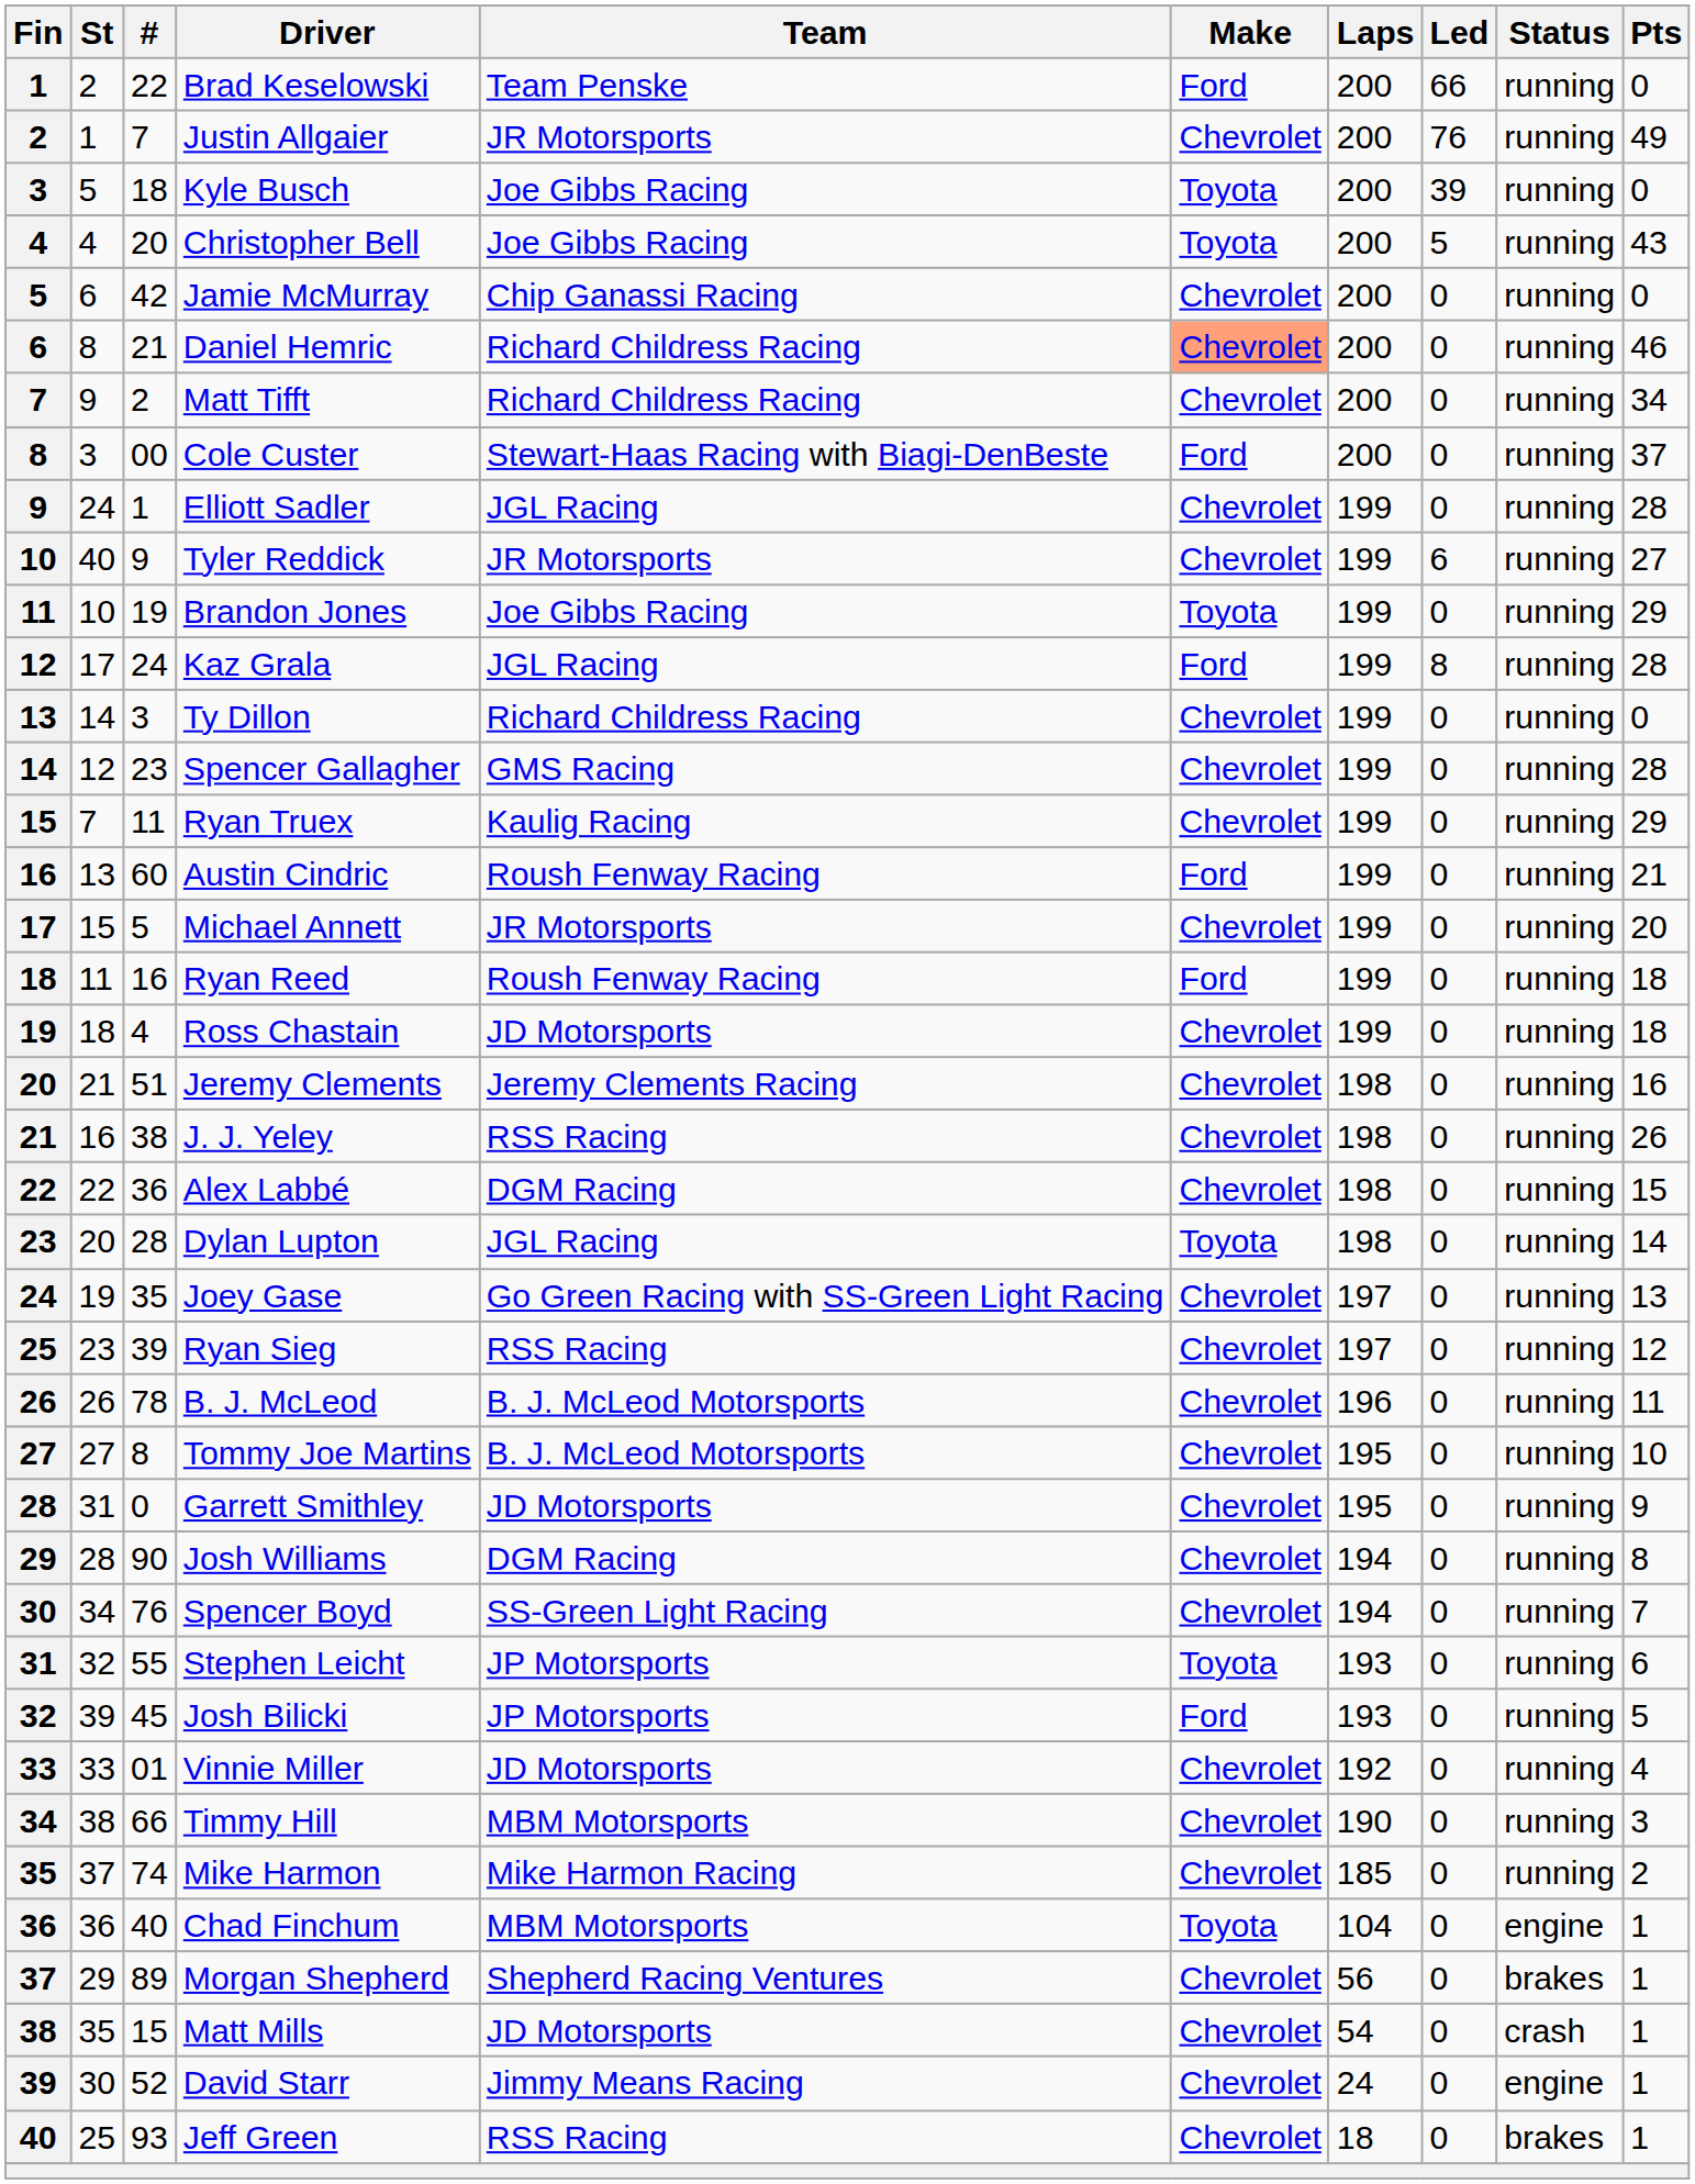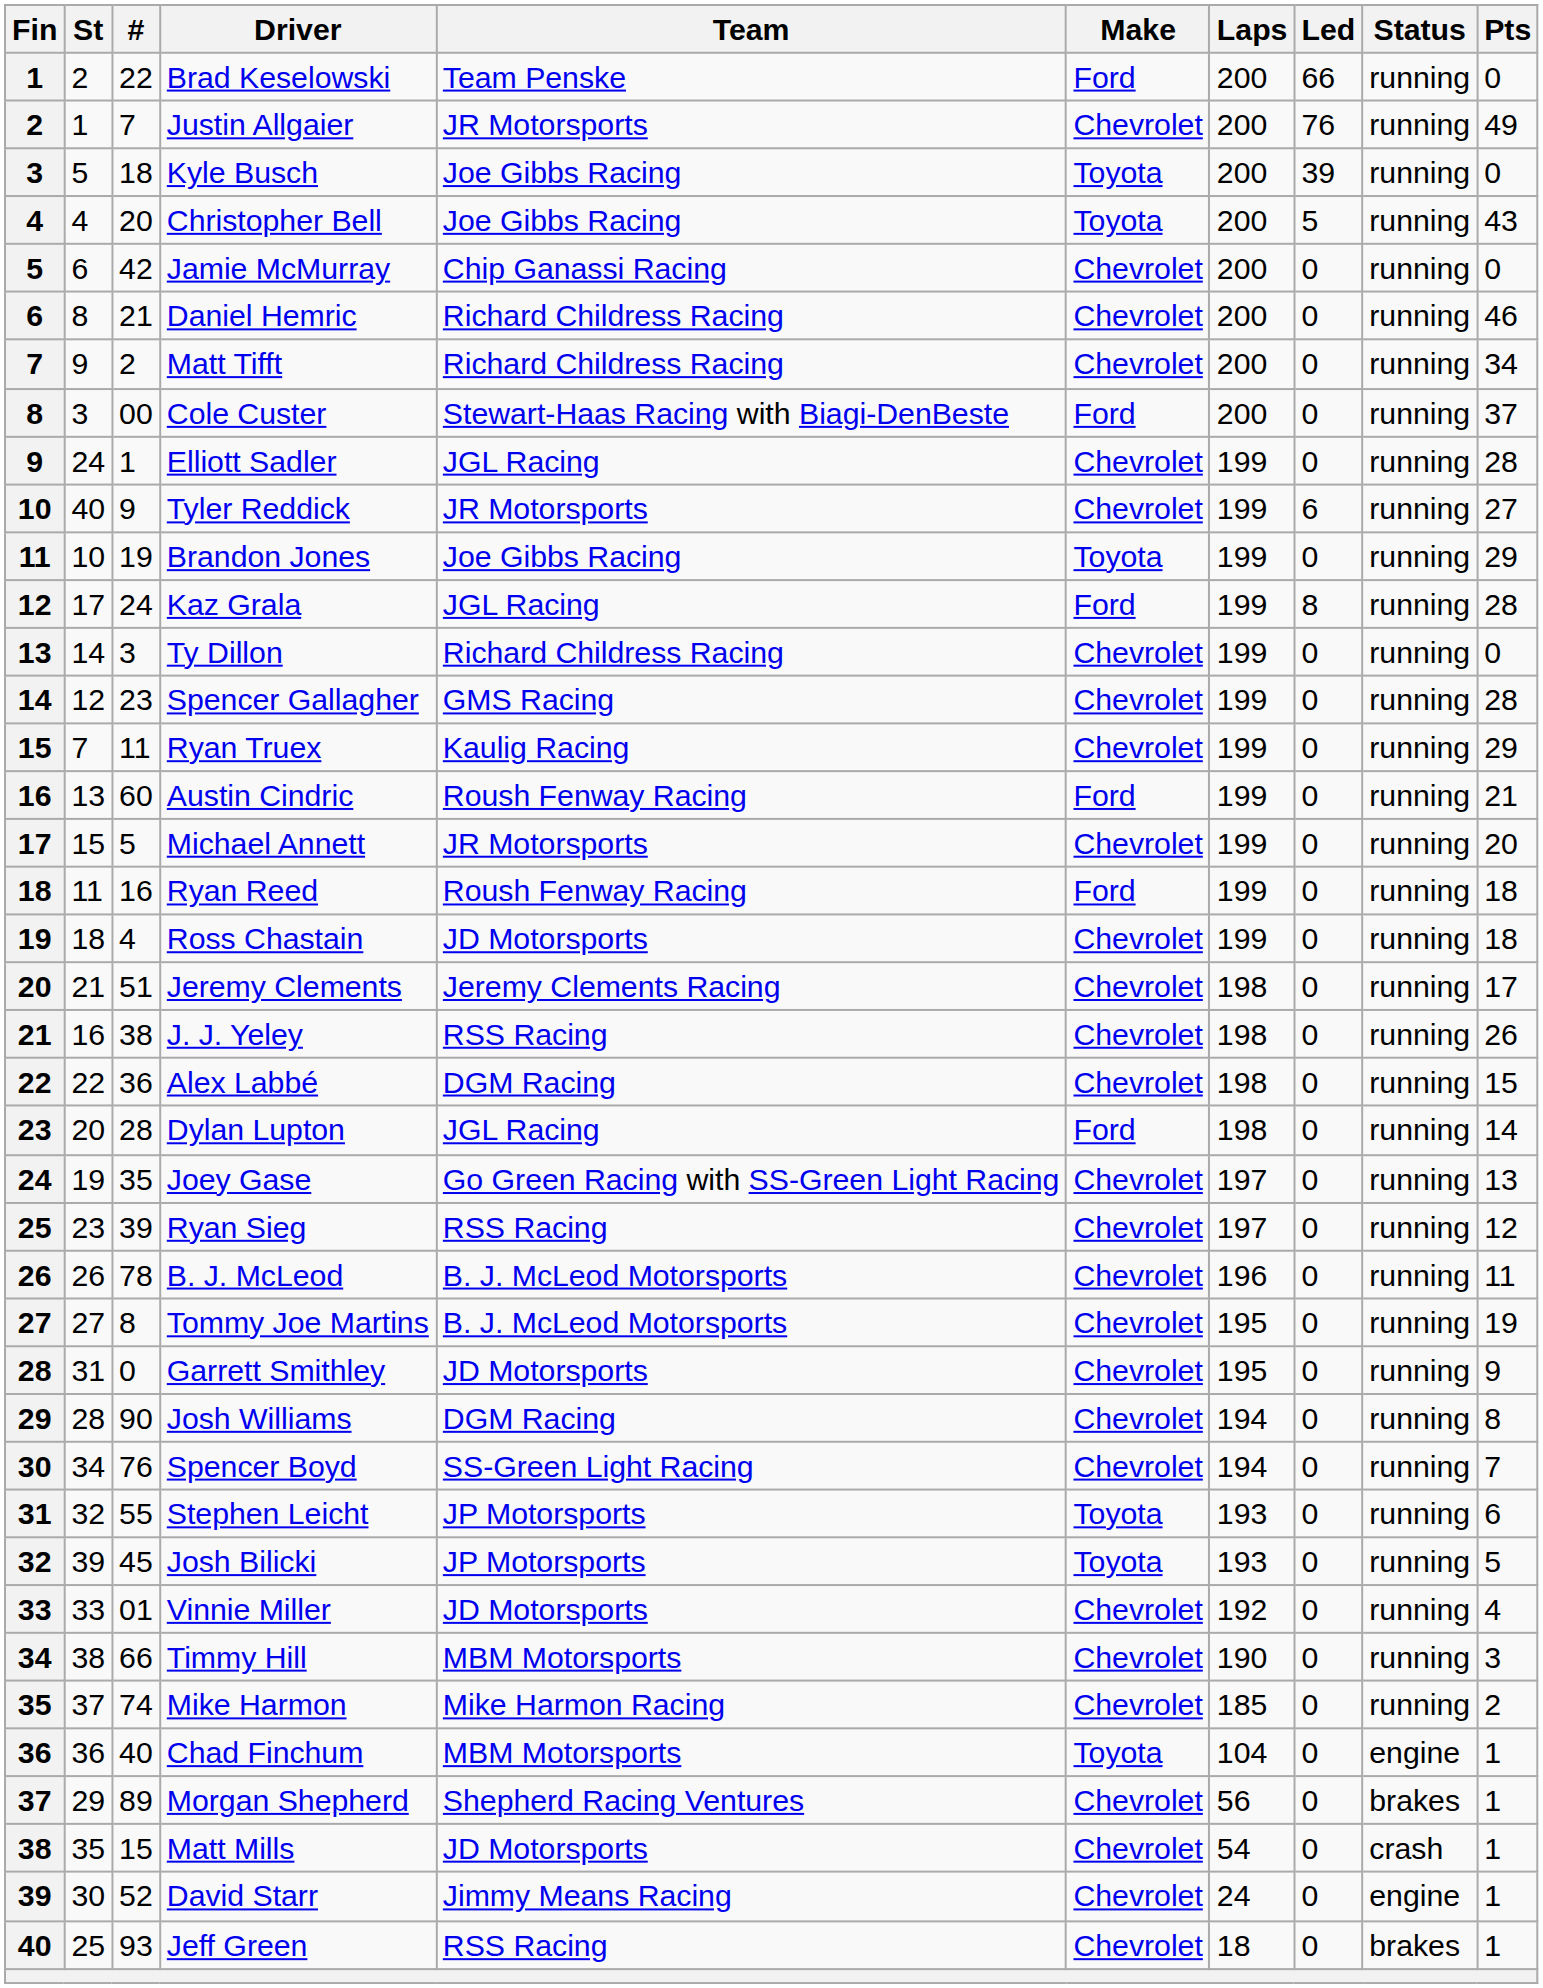 <table class="wikitable" style="font-size:95%">
 <tr>
 <th>Fin</th>
 <th>St</th>
 <th>#</th>
 <th>Driver</th>
 <th>Team</th>
 <th>Make</th>
 <th>Laps</th>
 <th>Led</th>
 <th>Status</th>
 <th>Pts</th>
 </tr>
 <tr>
 <th>1</th>
 <td>2</td>
 <td>22</td>
 <td><a href='#'>Brad Keselowski</a></td>
 <td><a href='#'>Team Penske</a></td>
 <td><a href='#'>Ford</a></td>
 <td>200</td>
 <td>66</td>
 <td>running</td>
 <td>0</td>
 </tr>
 <tr>
 <th>2</th>
 <td>1</td>
 <td>7</td>
 <td><a href='#'>Justin Allgaier</a></td>
 <td><a href='#'>JR Motorsports</a></td>
 <td><a href='#'>Chevrolet</a></td>
 <td>200</td>
 <td>76</td>
 <td>running</td>
 <td>49</td>
 </tr>
 <tr>
 <th>3</th>
 <td>5</td>
 <td>18</td>
 <td><a href='#'>Kyle Busch</a></td>
 <td><a href='#'>Joe Gibbs Racing</a></td>
 <td><a href='#'>Toyota</a></td>
 <td>200</td>
 <td>39</td>
 <td>running</td>
 <td>0</td>
 </tr>
 <tr>
 <th>4</th>
 <td>4</td>
 <td>20</td>
 <td><a href='#'>Christopher Bell</a></td>
 <td><a href='#'>Joe Gibbs Racing</a></td>
 <td><a href='#'>Toyota</a></td>
 <td>200</td>
 <td>5</td>
 <td>running</td>
 <td>43</td>
 </tr>
 <tr>
 <th>5</th>
 <td>6</td>
 <td>42</td>
 <td><a href='#'>Jamie McMurray</a></td>
 <td><a href='#'>Chip Ganassi Racing</a></td>
 <td><a href='#'>Chevrolet</a></td>
 <td>200</td>
 <td>0</td>
 <td>running</td>
 <td>0</td>
 </tr>
 <tr>
 <th>6</th>
 <td>8</td>
 <td>21</td>
 <td><a href='#'>Daniel Hemric</a></td>
 <td><a href='#'>Richard Childress Racing</a></td>
-<td style="background: lightsalmon;"><a href='#'>Chevrolet</a></td>
+<td><a href='#'>Chevrolet</a></td>
 <td>200</td>
 <td>0</td>
 <td>running</td>
 <td>46</td>
 </tr>
 <tr>
 <th>7</th>
 <td>9</td>
 <td>2</td>
 <td><a href='#'>Matt Tifft</a></td>
 <td><a href='#'>Richard Childress Racing</a></td>
 <td><a href='#'>Chevrolet</a></td>
 <td>200</td>
 <td>0</td>
 <td>running</td>
 <td>34</td>
 </tr>
 <tr>
 <th>8</th>
 <td>3</td>
 <td>00</td>
 <td><a href='#'>Cole Custer</a></td>
 <td><a href='#'>Stewart-Haas Racing</a> with <a href='#'>Biagi-DenBeste</a></td>
 <td><a href='#'>Ford</a></td>
 <td>200</td>
 <td>0</td>
 <td>running</td>
 <td>37</td>
 </tr>
 <tr>
 <th>9</th>
 <td>24</td>
 <td>1</td>
 <td><a href='#'>Elliott Sadler</a></td>
 <td><a href='#'>JGL Racing</a></td>
 <td><a href='#'>Chevrolet</a></td>
 <td>199</td>
 <td>0</td>
 <td>running</td>
 <td>28</td>
 </tr>
 <tr>
 <th>10</th>
 <td>40</td>
 <td>9</td>
 <td><a href='#'>Tyler Reddick</a></td>
 <td><a href='#'>JR Motorsports</a></td>
 <td><a href='#'>Chevrolet</a></td>
 <td>199</td>
 <td>6</td>
 <td>running</td>
 <td>27</td>
 </tr>
 <tr>
 <th>11</th>
 <td>10</td>
 <td>19</td>
 <td><a href='#'>Brandon Jones</a></td>
 <td><a href='#'>Joe Gibbs Racing</a></td>
 <td><a href='#'>Toyota</a></td>
 <td>199</td>
 <td>0</td>
 <td>running</td>
 <td>29</td>
 </tr>
 <tr>
 <th>12</th>
 <td>17</td>
 <td>24</td>
 <td><a href='#'>Kaz Grala</a></td>
 <td><a href='#'>JGL Racing</a></td>
 <td><a href='#'>Ford</a></td>
 <td>199</td>
 <td>8</td>
 <td>running</td>
 <td>28</td>
 </tr>
 <tr>
 <th>13</th>
 <td>14</td>
 <td>3</td>
 <td><a href='#'>Ty Dillon</a></td>
 <td><a href='#'>Richard Childress Racing</a></td>
 <td><a href='#'>Chevrolet</a></td>
 <td>199</td>
 <td>0</td>
 <td>running</td>
 <td>0</td>
 </tr>
 <tr>
 <th>14</th>
 <td>12</td>
 <td>23</td>
 <td><a href='#'>Spencer Gallagher</a></td>
 <td><a href='#'>GMS Racing</a></td>
 <td><a href='#'>Chevrolet</a></td>
 <td>199</td>
 <td>0</td>
 <td>running</td>
 <td>28</td>
 </tr>
 <tr>
 <th>15</th>
 <td>7</td>
 <td>11</td>
 <td><a href='#'>Ryan Truex</a></td>
 <td><a href='#'>Kaulig Racing</a></td>
 <td><a href='#'>Chevrolet</a></td>
 <td>199</td>
 <td>0</td>
 <td>running</td>
 <td>29</td>
 </tr>
 <tr>
 <th>16</th>
 <td>13</td>
 <td>60</td>
 <td><a href='#'>Austin Cindric</a></td>
 <td><a href='#'>Roush Fenway Racing</a></td>
 <td><a href='#'>Ford</a></td>
 <td>199</td>
 <td>0</td>
 <td>running</td>
 <td>21</td>
 </tr>
 <tr>
 <th>17</th>
 <td>15</td>
 <td>5</td>
 <td><a href='#'>Michael Annett</a></td>
 <td><a href='#'>JR Motorsports</a></td>
 <td><a href='#'>Chevrolet</a></td>
 <td>199</td>
 <td>0</td>
 <td>running</td>
 <td>20</td>
 </tr>
 <tr>
 <th>18</th>
 <td>11</td>
 <td>16</td>
 <td><a href='#'>Ryan Reed</a></td>
 <td><a href='#'>Roush Fenway Racing</a></td>
 <td><a href='#'>Ford</a></td>
 <td>199</td>
 <td>0</td>
 <td>running</td>
 <td>18</td>
 </tr>
 <tr>
 <th>19</th>
 <td>18</td>
 <td>4</td>
 <td><a href='#'>Ross Chastain</a></td>
 <td><a href='#'>JD Motorsports</a></td>
 <td><a href='#'>Chevrolet</a></td>
 <td>199</td>
 <td>0</td>
 <td>running</td>
 <td>18</td>
 </tr>
 <tr>
 <th>20</th>
 <td>21</td>
 <td>51</td>
 <td><a href='#'>Jeremy Clements</a></td>
 <td><a href='#'>Jeremy Clements Racing</a></td>
 <td><a href='#'>Chevrolet</a></td>
 <td>198</td>
 <td>0</td>
 <td>running</td>
-<td>16</td>
+<td>17</td>
 </tr>
 <tr>
 <th>21</th>
 <td>16</td>
 <td>38</td>
 <td><a href='#'>J. J. Yeley</a></td>
 <td><a href='#'>RSS Racing</a></td>
 <td><a href='#'>Chevrolet</a></td>
 <td>198</td>
 <td>0</td>
 <td>running</td>
 <td>26</td>
 </tr>
 <tr>
 <th>22</th>
 <td>22</td>
 <td>36</td>
 <td><a href='#'>Alex Labbé</a></td>
 <td><a href='#'>DGM Racing</a></td>
 <td><a href='#'>Chevrolet</a></td>
 <td>198</td>
 <td>0</td>
 <td>running</td>
 <td>15</td>
 </tr>
 <tr>
 <th>23</th>
 <td>20</td>
 <td>28</td>
 <td><a href='#'>Dylan Lupton</a></td>
 <td><a href='#'>JGL Racing</a></td>
-<td><a href='#'>Toyota</a></td>
+<td><a href='#'>Ford</a></td>
 <td>198</td>
 <td>0</td>
 <td>running</td>
 <td>14</td>
 </tr>
 <tr>
 <th>24</th>
 <td>19</td>
 <td>35</td>
 <td><a href='#'>Joey Gase</a></td>
 <td><a href='#'>Go Green Racing</a> with <a href='#'>SS-Green Light Racing</a></td>
 <td><a href='#'>Chevrolet</a></td>
 <td>197</td>
 <td>0</td>
 <td>running</td>
 <td>13</td>
 </tr>
 <tr>
 <th>25</th>
 <td>23</td>
 <td>39</td>
 <td><a href='#'>Ryan Sieg</a></td>
 <td><a href='#'>RSS Racing</a></td>
 <td><a href='#'>Chevrolet</a></td>
 <td>197</td>
 <td>0</td>
 <td>running</td>
 <td>12</td>
 </tr>
 <tr>
 <th>26</th>
 <td>26</td>
 <td>78</td>
 <td><a href='#'>B. J. McLeod</a></td>
 <td><a href='#'>B. J. McLeod Motorsports</a></td>
 <td><a href='#'>Chevrolet</a></td>
 <td>196</td>
 <td>0</td>
 <td>running</td>
 <td>11</td>
 </tr>
 <tr>
 <th>27</th>
 <td>27</td>
 <td>8</td>
 <td><a href='#'>Tommy Joe Martins</a></td>
 <td><a href='#'>B. J. McLeod Motorsports</a></td>
 <td><a href='#'>Chevrolet</a></td>
 <td>195</td>
 <td>0</td>
 <td>running</td>
-<td>10</td>
+<td>19</td>
 </tr>
 <tr>
 <th>28</th>
 <td>31</td>
 <td>0</td>
 <td><a href='#'>Garrett Smithley</a></td>
 <td><a href='#'>JD Motorsports</a></td>
 <td><a href='#'>Chevrolet</a></td>
 <td>195</td>
 <td>0</td>
 <td>running</td>
 <td>9</td>
 </tr>
 <tr>
 <th>29</th>
 <td>28</td>
 <td>90</td>
 <td><a href='#'>Josh Williams</a></td>
 <td><a href='#'>DGM Racing</a></td>
 <td><a href='#'>Chevrolet</a></td>
 <td>194</td>
 <td>0</td>
 <td>running</td>
 <td>8</td>
 </tr>
 <tr>
 <th>30</th>
 <td>34</td>
 <td>76</td>
 <td><a href='#'>Spencer Boyd</a></td>
 <td><a href='#'>SS-Green Light Racing</a></td>
 <td><a href='#'>Chevrolet</a></td>
 <td>194</td>
 <td>0</td>
 <td>running</td>
 <td>7</td>
 </tr>
 <tr>
 <th>31</th>
 <td>32</td>
 <td>55</td>
 <td><a href='#'>Stephen Leicht</a></td>
 <td><a href='#'>JP Motorsports</a></td>
 <td><a href='#'>Toyota</a></td>
 <td>193</td>
 <td>0</td>
 <td>running</td>
 <td>6</td>
 </tr>
 <tr>
 <th>32</th>
 <td>39</td>
 <td>45</td>
 <td><a href='#'>Josh Bilicki</a></td>
 <td><a href='#'>JP Motorsports</a></td>
-<td><a href='#'>Ford</a></td>
+<td><a href='#'>Toyota</a></td>
 <td>193</td>
 <td>0</td>
 <td>running</td>
 <td>5</td>
 </tr>
 <tr>
 <th>33</th>
 <td>33</td>
 <td>01</td>
 <td><a href='#'>Vinnie Miller</a></td>
 <td><a href='#'>JD Motorsports</a></td>
 <td><a href='#'>Chevrolet</a></td>
 <td>192</td>
 <td>0</td>
 <td>running</td>
 <td>4</td>
 </tr>
 <tr>
 <th>34</th>
 <td>38</td>
 <td>66</td>
 <td><a href='#'>Timmy Hill</a></td>
 <td><a href='#'>MBM Motorsports</a></td>
 <td><a href='#'>Chevrolet</a></td>
 <td>190</td>
 <td>0</td>
 <td>running</td>
 <td>3</td>
 </tr>
 <tr>
 <th>35</th>
 <td>37</td>
 <td>74</td>
 <td><a href='#'>Mike Harmon</a></td>
 <td><a href='#'>Mike Harmon Racing</a></td>
 <td><a href='#'>Chevrolet</a></td>
 <td>185</td>
 <td>0</td>
 <td>running</td>
 <td>2</td>
 </tr>
 <tr>
 <th>36</th>
 <td>36</td>
 <td>40</td>
 <td><a href='#'>Chad Finchum</a></td>
 <td><a href='#'>MBM Motorsports</a></td>
 <td><a href='#'>Toyota</a></td>
 <td>104</td>
 <td>0</td>
 <td>engine</td>
 <td>1</td>
 </tr>
 <tr>
 <th>37</th>
 <td>29</td>
 <td>89</td>
 <td><a href='#'>Morgan Shepherd</a></td>
 <td><a href='#'>Shepherd Racing Ventures</a></td>
 <td><a href='#'>Chevrolet</a></td>
 <td>56</td>
 <td>0</td>
 <td>brakes</td>
 <td>1</td>
 </tr>
 <tr>
 <th>38</th>
 <td>35</td>
 <td>15</td>
 <td><a href='#'>Matt Mills</a></td>
 <td><a href='#'>JD Motorsports</a></td>
 <td><a href='#'>Chevrolet</a></td>
 <td>54</td>
 <td>0</td>
 <td>crash</td>
 <td>1</td>
 </tr>
 <tr>
 <th>39</th>
 <td>30</td>
 <td>52</td>
 <td><a href='#'>David Starr</a></td>
 <td><a href='#'>Jimmy Means Racing</a></td>
 <td><a href='#'>Chevrolet</a></td>
 <td>24</td>
 <td>0</td>
 <td>engine</td>
 <td>1</td>
 </tr>
 <tr>
 <th>40</th>
 <td>25</td>
 <td>93</td>
 <td><a href='#'>Jeff Green</a></td>
 <td><a href='#'>RSS Racing</a></td>
 <td><a href='#'>Chevrolet</a></td>
 <td>18</td>
 <td>0</td>
 <td>brakes</td>
 <td>1</td>
 </tr>
 <tr>
 <th colspan="10"></th>
 </tr>
 </table>
